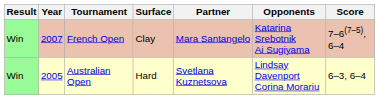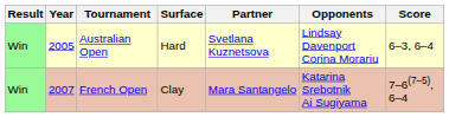 <table class="sortable wikitable">
 <tr>
 <th>Result</th>
 <th>Year</th>
 <th>Tournament</th>
 <th>Surface</th>
 <th>Partner</th>
 <th>Opponents</th>
 <th class="unsortable">Score</th>
 </tr>
+<tr bgcolor=FFFFCC>
+<td bgcolor=98FB98>Win</td>
+<td><a href='#'>2005</a></td>
+<td><a href='#'>Australian Open</a></td>
+<td>Hard</td>
+<td> <a href='#'>Svetlana Kuznetsova</a></td>
+<td> <a href='#'>Lindsay Davenport</a><br> <a href='#'>Corina Morariu</a></td>
+<td>6–3, 6–4</td>
+</tr>
 <tr bgcolor=EBC2AF>
 <td bgcolor=98FB98>Win</td>
 <td><a href='#'>2007</a></td>
 <td><a href='#'>French Open</a></td>
 <td>Clay</td>
 <td> <a href='#'>Mara Santangelo</a></td>
 <td> <a href='#'>Katarina Srebotnik</a><br> <a href='#'>Ai Sugiyama</a></td>
 <td>7–6<sup>(7–5)</sup>, 6–4</td>
 </tr>
-<tr bgcolor=FFFFCC>
-<td bgcolor=98FB98>Win</td>
-<td><a href='#'>2005</a></td>
-<td><a href='#'>Australian Open</a></td>
-<td>Hard</td>
-<td> <a href='#'>Svetlana Kuznetsova</a></td>
-<td> <a href='#'>Lindsay Davenport</a><br> <a href='#'>Corina Morariu</a></td>
-<td>6–3, 6–4</td>
-</tr>
 </table>
